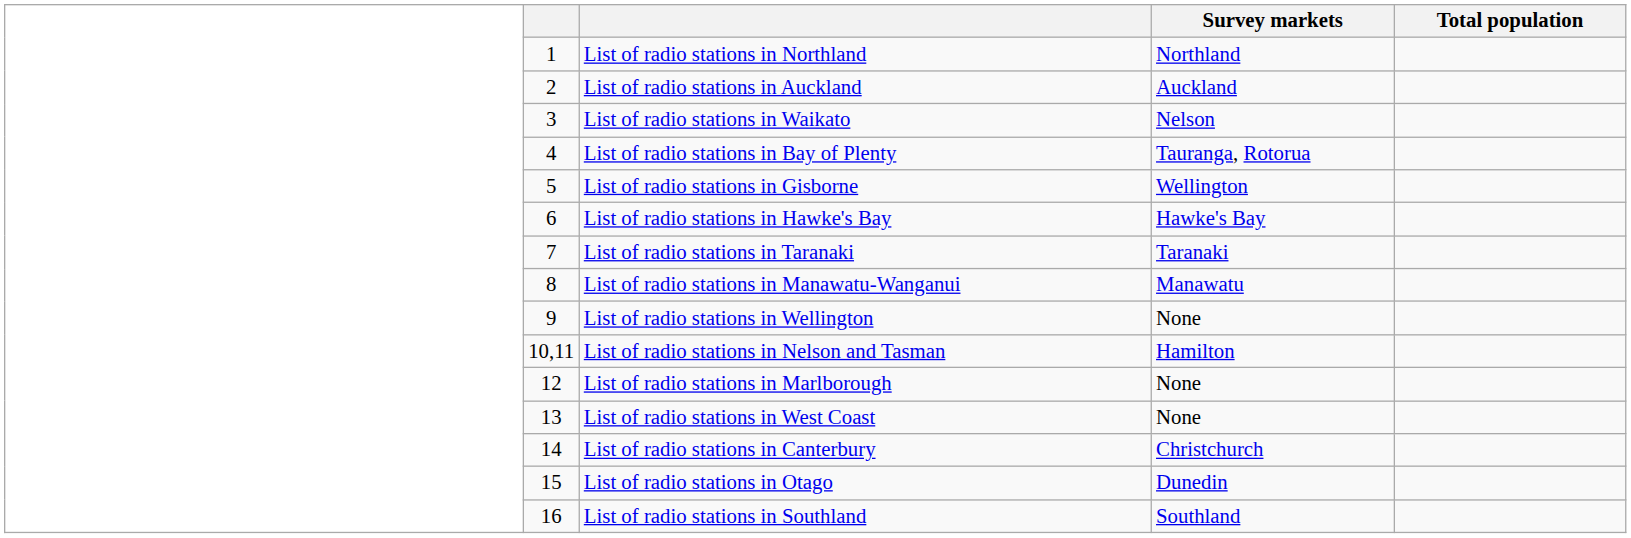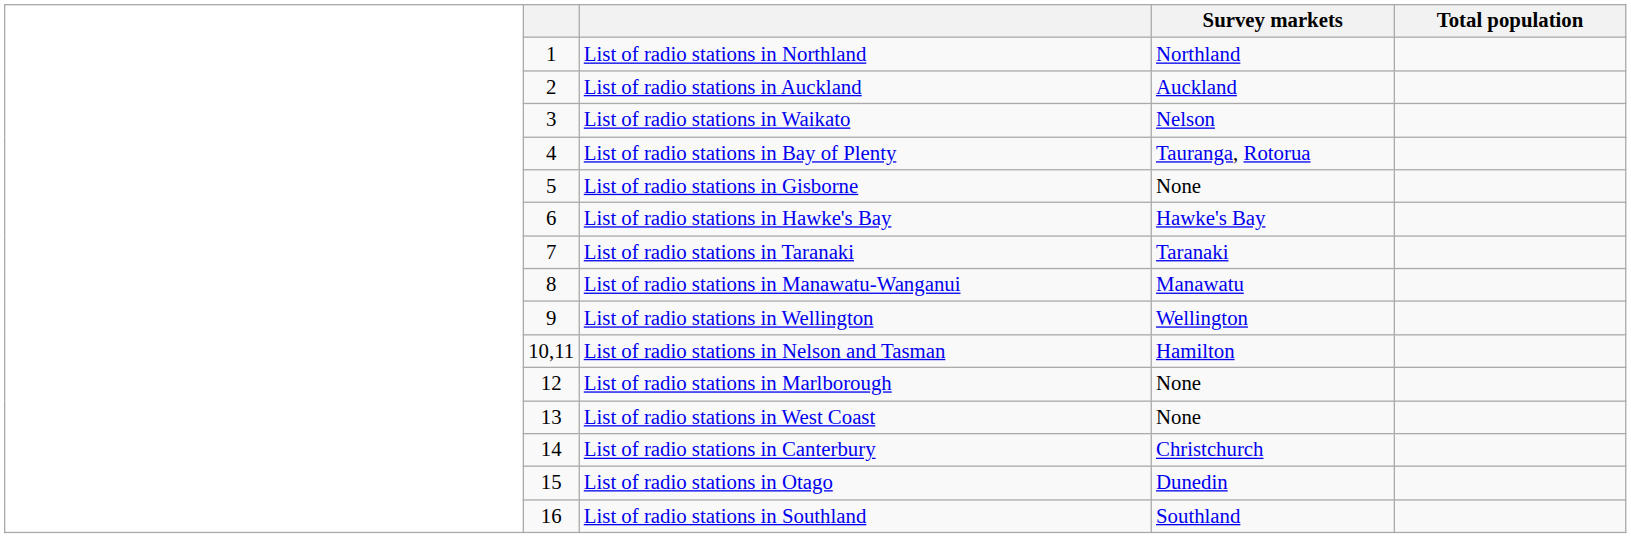 <table class="wikitable">
 <tr>
 <th style="background: white" rowspan="18" width="32%"><br></th>
 <th bgcolor="#efefef" width="3%"></th>
 <th align="left" bgcolor="#f2f2f4"></th>
 <th align="left" bgcolor="#f2f2f4">Survey markets</th>
 <th align="right" bgcolor="#f2f2f4">Total population</th>
 </tr>
 <tr>
 <td align="center">1</td>
 <td><a href='#'>List of radio stations in Northland</a></td>
 <td><a href='#'>Northland</a></td>
 <td align="right"></td>
 </tr>
 <tr>
 <td align="center">2</td>
 <td><a href='#'>List of radio stations in Auckland</a></td>
 <td><a href='#'>Auckland</a></td>
 <td align="right"></td>
 </tr>
 <tr>
 <td align="center">3</td>
 <td><a href='#'>List of radio stations in Waikato</a></td>
 <td><a href='#'>Nelson</a></td>
 <td align="right"></td>
 </tr>
 <tr>
 <td align="center">4</td>
 <td><a href='#'>List of radio stations in Bay of Plenty</a></td>
 <td><a href='#'>Tauranga</a>, <a href='#'>Rotorua</a></td>
 <td align="right"></td>
 </tr>
 <tr>
 <td align="center">5</td>
 <td><a href='#'>List of radio stations in Gisborne</a></td>
-<td><a href='#'>Wellington</a></td>
+<td>None</td>
 <td align="right"></td>
 </tr>
 <tr>
 <td align="center">6</td>
 <td><a href='#'>List of radio stations in Hawke's Bay</a></td>
 <td><a href='#'>Hawke's Bay</a></td>
 <td align="right"></td>
 </tr>
 <tr>
 <td align="center">7</td>
 <td><a href='#'>List of radio stations in Taranaki</a></td>
 <td><a href='#'>Taranaki</a></td>
 <td align="right"></td>
 </tr>
 <tr>
 <td align="center">8</td>
 <td><a href='#'>List of radio stations in Manawatu-Wanganui</a></td>
 <td><a href='#'>Manawatu</a></td>
 <td align="right"></td>
 </tr>
 <tr>
 <td align="center">9</td>
 <td><a href='#'>List of radio stations in Wellington</a></td>
-<td>None</td>
+<td><a href='#'>Wellington</a></td>
 <td align="right"></td>
 </tr>
 <tr>
 <td align="center">10,11</td>
 <td><a href='#'>List of radio stations in Nelson and Tasman</a></td>
 <td><a href='#'>Hamilton</a></td>
 <td align="right"></td>
 </tr>
 <tr>
 <td align="center">12</td>
 <td><a href='#'>List of radio stations in Marlborough</a></td>
 <td>None</td>
 <td align="right"></td>
 </tr>
 <tr>
 <td align="center">13</td>
 <td><a href='#'>List of radio stations in West Coast</a></td>
 <td>None</td>
 <td align="right"></td>
 </tr>
 <tr>
 <td align="center">14</td>
 <td><a href='#'>List of radio stations in Canterbury</a></td>
 <td><a href='#'>Christchurch</a></td>
 <td align="right"></td>
 </tr>
 <tr>
 <td align="center">15</td>
 <td><a href='#'>List of radio stations in Otago</a></td>
 <td><a href='#'>Dunedin</a></td>
 <td align="right"></td>
 </tr>
 <tr>
 <td align="center">16</td>
 <td><a href='#'>List of radio stations in Southland</a></td>
 <td><a href='#'>Southland</a></td>
 <td align="right"></td>
 </tr>
 </table>
